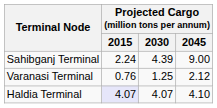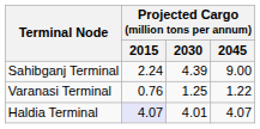 <table class="wikitable sortable" style="text-align: right;">
 <tr>
 <th rowspan="2">Terminal Node</th>
 <th colspan="3">Projected Cargo<br><small>(million tons per annum)</small></th>
 </tr>
 <tr>
 <th data-sort-type="number">2015</th>
 <th data-sort-type="number">2030</th>
 <th data-sort-type="number">2045</th>
 </tr>
 <tr>
 <td align="left">Sahibganj Terminal</td>
 <td>2.24</td>
 <td>4.39</td>
 <td>9.00</td>
 </tr>
 <tr>
 <td align="left">Varanasi Terminal</td>
 <td>0.76</td>
 <td>1.25</td>
-<td>2.12</td>
+<td>1.22</td>
 </tr>
 <tr>
 <td align="left">Haldia Terminal</td>
 <td style="background: lavender;">4.07</td>
+<td>4.01</td>
 <td>4.07</td>
-<td>4.10</td>
 </tr>
 </table>
